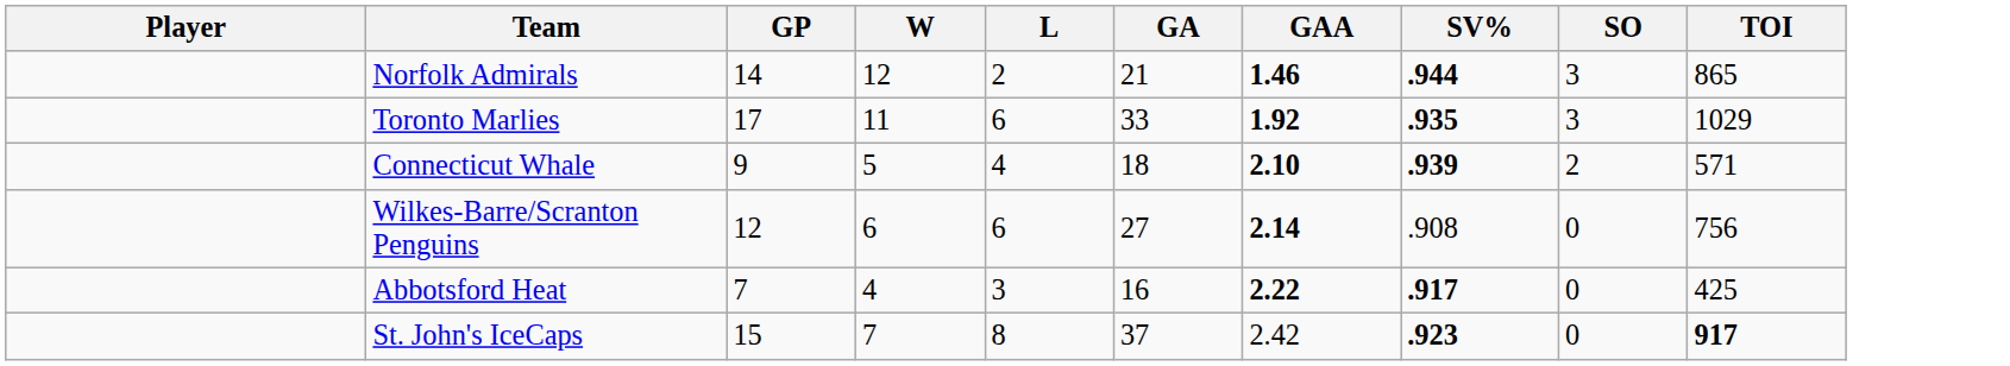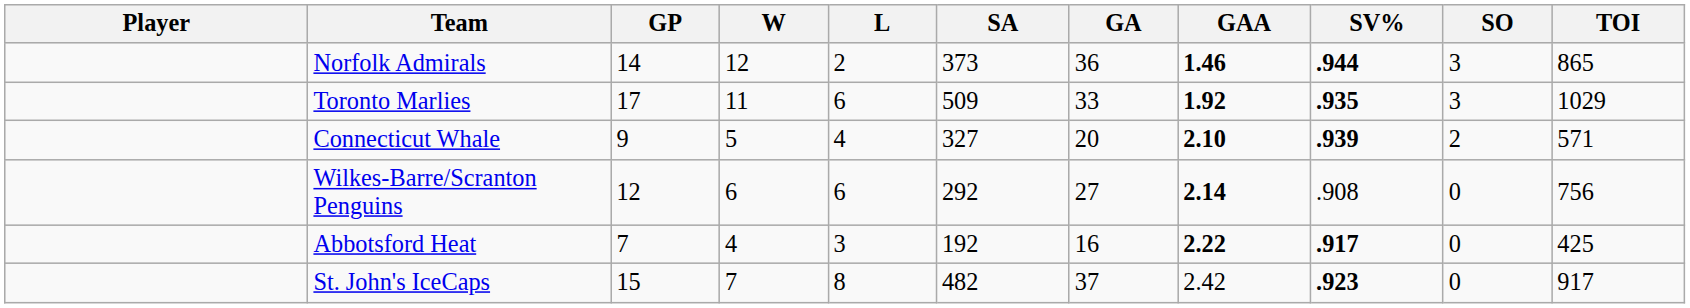 <table class="wikitable sortable">
 <tr>
 <th style="width:12em">Player</th>
 <th style="width:12em">Team</th>
 <th style="width:4em">GP</th>
 <th style="width:4em">W</th>
 <th style="width:4em">L</th>
+<th style="width:5em">SA</th>
 <th style="width:4em">GA</th>
 <th style="width:5em">GAA</th>
 <th style="width:5em">SV%</th>
 <th style="width:4em">SO</th>
 <th style="width:5em">TOI</th>
 </tr>
 <tr>
 <td></td>
 <td><a href='#'>Norfolk Admirals</a></td>
 <td>14</td>
 <td>12</td>
 <td>2</td>
-<td>21</td>
+<td>373</td>
+<td>36</td>
 <td><strong>1.46</strong></td>
 <td><strong>.944</strong></td>
 <td>3</td>
 <td>865</td>
 </tr>
 <tr>
 <td></td>
 <td><a href='#'>Toronto Marlies</a></td>
 <td>17</td>
 <td>11</td>
 <td>6</td>
+<td>509</td>
 <td>33</td>
 <td><strong>1.92</strong></td>
 <td><strong>.935</strong></td>
 <td>3</td>
 <td>1029</td>
 </tr>
 <tr>
 <td></td>
 <td><a href='#'>Connecticut Whale</a></td>
 <td>9</td>
 <td>5</td>
 <td>4</td>
-<td>18</td>
+<td>327</td>
+<td>20</td>
 <td><strong>2.10</strong></td>
 <td><strong>.939</strong></td>
 <td>2</td>
 <td>571</td>
 </tr>
 <tr>
 <td></td>
 <td><a href='#'>Wilkes-Barre/Scranton Penguins</a></td>
 <td>12</td>
 <td>6</td>
 <td>6</td>
+<td>292</td>
 <td>27</td>
 <td><strong>2.14</strong></td>
 <td>.908</td>
 <td>0</td>
 <td>756</td>
 </tr>
 <tr>
 <td></td>
 <td><a href='#'>Abbotsford Heat</a></td>
 <td>7</td>
 <td>4</td>
 <td>3</td>
+<td>192</td>
 <td>16</td>
 <td><strong>2.22</strong></td>
 <td><strong>.917</strong></td>
 <td>0</td>
 <td>425</td>
 </tr>
 <tr>
 <td></td>
 <td><a href='#'>St. John's IceCaps</a></td>
 <td>15</td>
 <td>7</td>
 <td>8</td>
+<td>482</td>
 <td>37</td>
 <td>2.42</td>
 <td><strong>.923</strong></td>
 <td>0</td>
-<td><strong>917</strong></td>
+<td>917</td>
 </tr>
 </table>
